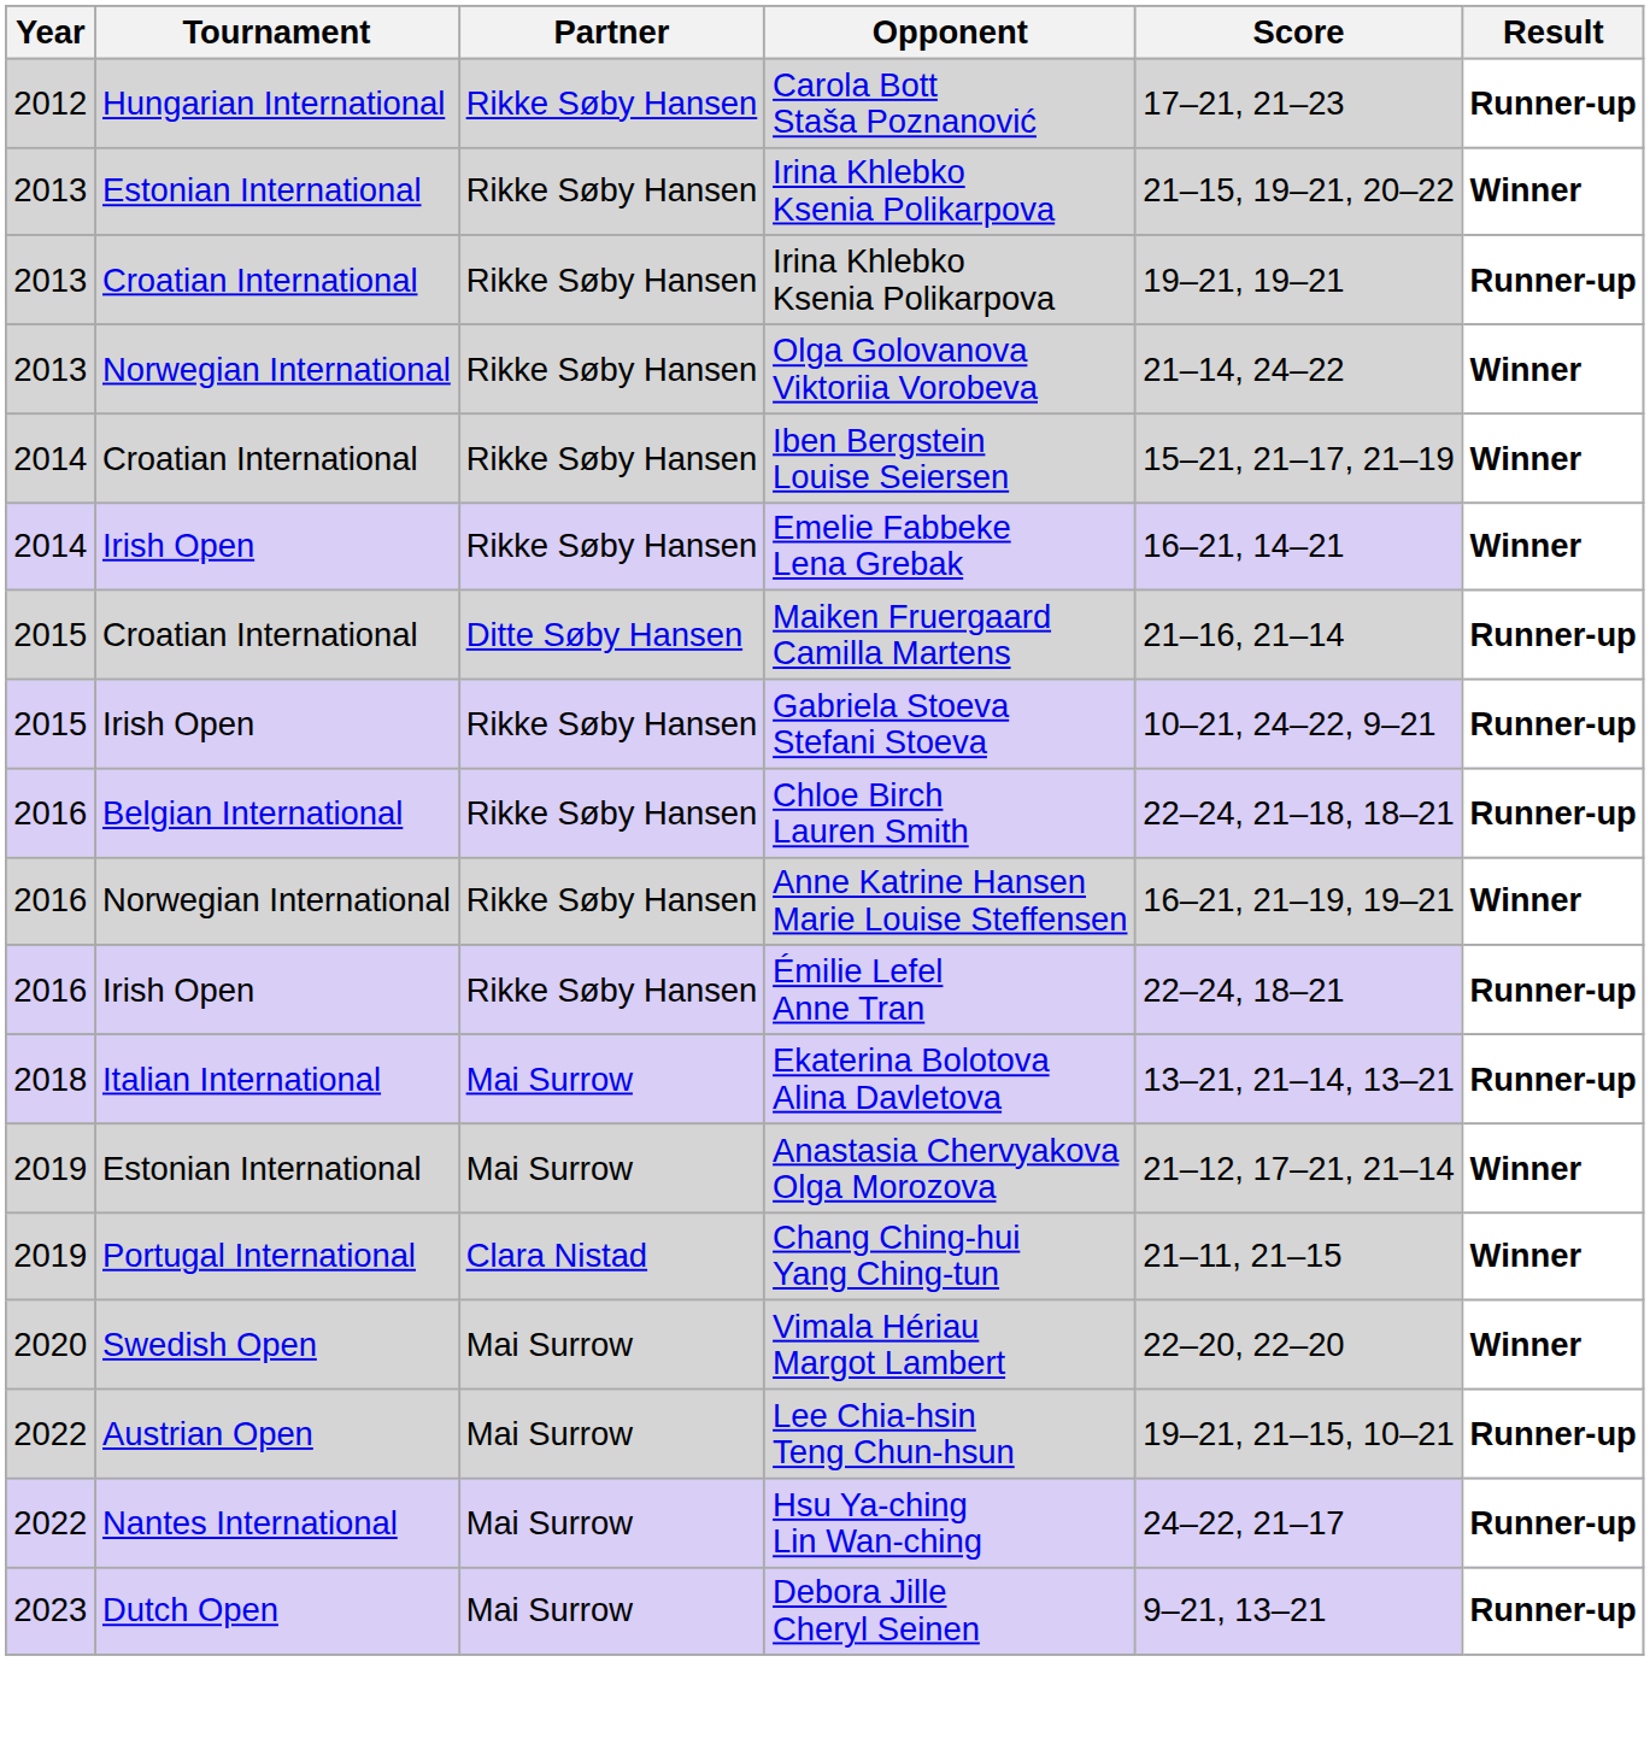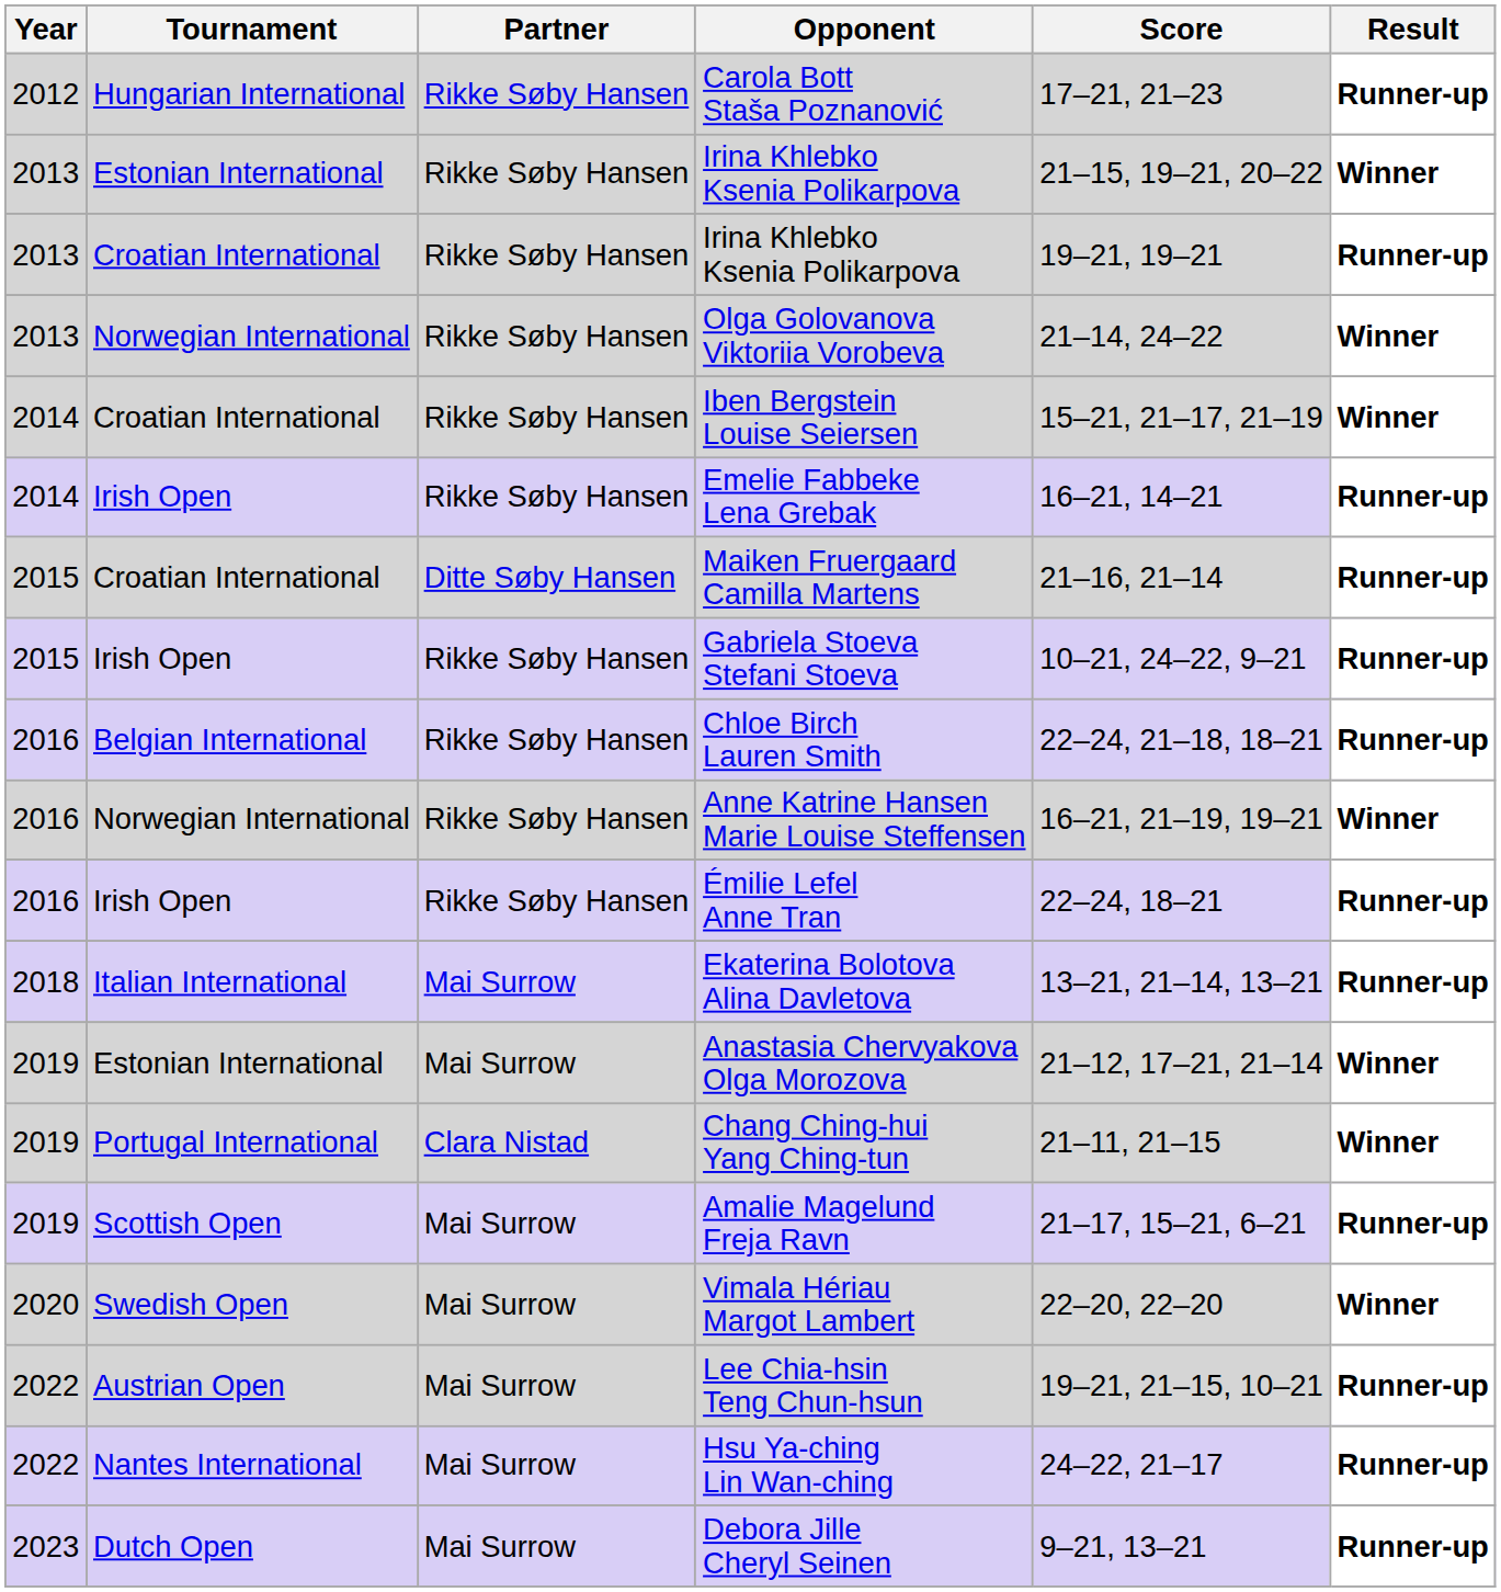 <table class="sortable wikitable" style="font-size: 90%;">
 <tr>
 <th>Year</th>
 <th>Tournament</th>
 <th>Partner</th>
 <th>Opponent</th>
 <th>Score</th>
 <th>Result</th>
 </tr>
 <tr style="background:#D5D5D5">
 <td align="center">2012</td>
 <td align="left"><a href='#'>Hungarian International</a></td>
 <td align="left"> <a href='#'>Rikke Søby Hansen</a></td>
 <td align="left"> <a href='#'>Carola Bott</a><br> <a href='#'>Staša Poznanović</a></td>
 <td align="left">17–21, 21–23</td>
 <td style="text-align:left; background:white"> <strong>Runner-up</strong></td>
 </tr>
 <tr style="background:#D5D5D5">
 <td align="center">2013</td>
 <td align="left"><a href='#'>Estonian International</a></td>
 <td align="left"> Rikke Søby Hansen</td>
 <td align="left"> <a href='#'>Irina Khlebko</a><br> <a href='#'>Ksenia Polikarpova</a></td>
 <td align="left">21–15, 19–21, 20–22</td>
 <td style="text-align:left; background:white"> <strong>Winner</strong></td>
 </tr>
 <tr style="background:#D5D5D5">
 <td align="center">2013</td>
 <td align="left"><a href='#'>Croatian International</a></td>
 <td align="left"> Rikke Søby Hansen</td>
 <td align="left"> Irina Khlebko<br> Ksenia Polikarpova</td>
 <td align="left">19–21, 19–21</td>
 <td style="text-align:left; background:white"> <strong>Runner-up</strong></td>
 </tr>
 <tr style="background:#D5D5D5">
 <td align="center">2013</td>
 <td align="left"><a href='#'>Norwegian International</a></td>
 <td align="left"> Rikke Søby Hansen</td>
 <td align="left"> <a href='#'>Olga Golovanova</a><br> <a href='#'>Viktoriia Vorobeva</a></td>
 <td align="left">21–14, 24–22</td>
 <td style="text-align:left; background:white"> <strong>Winner</strong></td>
 </tr>
 <tr style="background:#D5D5D5">
 <td align="center">2014</td>
 <td align="left">Croatian International</td>
 <td align="left"> Rikke Søby Hansen</td>
 <td align="left"> <a href='#'>Iben Bergstein</a><br> <a href='#'>Louise Seiersen</a></td>
 <td align="left">15–21, 21–17, 21–19</td>
 <td style="text-align:left; background:white"> <strong>Winner</strong></td>
 </tr>
 <tr style="background:#D8CEF6">
 <td align="center">2014</td>
 <td align="left"><a href='#'>Irish Open</a></td>
 <td align="left"> Rikke Søby Hansen</td>
 <td align="left"> <a href='#'>Emelie Fabbeke</a><br> <a href='#'>Lena Grebak</a></td>
 <td align="left">16–21, 14–21</td>
-<td style="text-align:left; background:white"> <strong>Winner</strong></td>
+<td style="text-align:left; background:white"> <strong>Runner-up</strong></td>
 </tr>
 <tr style="background:#D5D5D5">
 <td align="center">2015</td>
 <td align="left">Croatian International</td>
 <td align="left"> <a href='#'>Ditte Søby Hansen</a></td>
 <td align="left"> <a href='#'>Maiken Fruergaard</a><br> <a href='#'>Camilla Martens</a></td>
 <td align="left">21–16, 21–14</td>
 <td style="text-align:left; background:white"> <strong>Runner-up</strong></td>
 </tr>
 <tr style="background:#D8CEF6">
 <td align="center">2015</td>
 <td align="left">Irish Open</td>
 <td align="left"> Rikke Søby Hansen</td>
 <td align="left"> <a href='#'>Gabriela Stoeva</a><br> <a href='#'>Stefani Stoeva</a></td>
 <td align="left">10–21, 24–22, 9–21</td>
 <td style="text-align:left; background:white"> <strong>Runner-up</strong></td>
 </tr>
 <tr style="background:#D8CEF6">
 <td align="center">2016</td>
 <td align="left"><a href='#'>Belgian International</a></td>
 <td align="left"> Rikke Søby Hansen</td>
 <td align="left"> <a href='#'>Chloe Birch</a><br> <a href='#'>Lauren Smith</a></td>
 <td align="left">22–24, 21–18, 18–21</td>
 <td style="text-align:left; background:white"> <strong>Runner-up</strong></td>
 </tr>
 <tr style="background:#D5D5D5">
 <td align="center">2016</td>
 <td align="left">Norwegian International</td>
 <td align="left"> Rikke Søby Hansen</td>
 <td align="left"> <a href='#'>Anne Katrine Hansen</a><br> <a href='#'>Marie Louise Steffensen</a></td>
 <td align="left">16–21, 21–19, 19–21</td>
 <td style="text-align:left; background:white"> <strong>Winner</strong></td>
 </tr>
 <tr style="background:#D8CEF6">
 <td align="center">2016</td>
 <td align="left">Irish Open</td>
 <td align="left"> Rikke Søby Hansen</td>
 <td align="left"> <a href='#'>Émilie Lefel</a><br> <a href='#'>Anne Tran</a></td>
 <td align="left">22–24, 18–21</td>
 <td style="text-align:left; background:white"> <strong>Runner-up</strong></td>
 </tr>
 <tr style="background:#D8CEF6">
 <td align="center">2018</td>
 <td align="left"><a href='#'>Italian International</a></td>
 <td align="left"> <a href='#'>Mai Surrow</a></td>
 <td align="left"> <a href='#'>Ekaterina Bolotova</a><br> <a href='#'>Alina Davletova</a></td>
 <td align="left">13–21, 21–14, 13–21</td>
 <td style="text-align:left; background:white"> <strong>Runner-up</strong></td>
 </tr>
 <tr style="background:#D5D5D5">
 <td align="center">2019</td>
 <td align="left">Estonian International</td>
 <td align="left"> Mai Surrow</td>
 <td align="left"> <a href='#'>Anastasia Chervyakova</a><br> <a href='#'>Olga Morozova</a></td>
 <td align="left">21–12, 17–21, 21–14</td>
 <td style="text-align:left; background:white"> <strong>Winner</strong></td>
 </tr>
 <tr style="background:#D5D5D5">
 <td align="center">2019</td>
 <td align="left"><a href='#'>Portugal International</a></td>
 <td align="left"> <a href='#'>Clara Nistad</a></td>
 <td align="left"> <a href='#'>Chang Ching-hui</a><br> <a href='#'>Yang Ching-tun</a></td>
 <td align="left">21–11, 21–15</td>
 <td style="text-align:left; background:white"> <strong>Winner</strong></td>
 </tr>
+<tr style="background:#D8CEF6">
+<td align="center">2019</td>
+<td align="left"><a href='#'>Scottish Open</a></td>
+<td align="left"> Mai Surrow</td>
+<td align="left"> <a href='#'>Amalie Magelund</a><br> <a href='#'>Freja Ravn</a></td>
+<td align="left">21–17, 15–21, 6–21</td>
+<td style="text-align:left; background:white"> <strong>Runner-up</strong></td>
+</tr>
 <tr style="background:#D5D5D5">
 <td align="center">2020</td>
 <td align="left"><a href='#'>Swedish Open</a></td>
 <td align="left"> Mai Surrow</td>
 <td align="left"> <a href='#'>Vimala Hériau</a><br> <a href='#'>Margot Lambert</a></td>
 <td align="left">22–20, 22–20</td>
 <td style="text-align:left; background:white"> <strong>Winner</strong></td>
 </tr>
 <tr style="background:#D5D5D5">
 <td align="center">2022</td>
 <td align="left"><a href='#'>Austrian Open</a></td>
 <td align="left"> Mai Surrow</td>
 <td align="left"> <a href='#'>Lee Chia-hsin</a><br> <a href='#'>Teng Chun-hsun</a></td>
 <td align="left">19–21, 21–15, 10–21</td>
 <td style="text-align:left; background:white"> <strong>Runner-up</strong></td>
 </tr>
 <tr style="background:#D8CEF6">
 <td align="center">2022</td>
 <td align="left"><a href='#'>Nantes International</a></td>
 <td align="left"> Mai Surrow</td>
 <td align="left"> <a href='#'>Hsu Ya-ching</a><br> <a href='#'>Lin Wan-ching</a></td>
 <td align="left">24–22, 21–17</td>
 <td style="text-align:left; background:white"> <strong>Runner-up</strong></td>
 </tr>
 <tr style="background:#D8CEF6">
 <td align="center">2023</td>
 <td align="left"><a href='#'>Dutch Open</a></td>
 <td align="left"> Mai Surrow</td>
 <td align="left"> <a href='#'>Debora Jille</a><br> <a href='#'>Cheryl Seinen</a></td>
 <td align="left">9–21, 13–21</td>
 <td style="text-align:left; background:white"> <strong>Runner-up</strong></td>
 </tr>
 </table>
